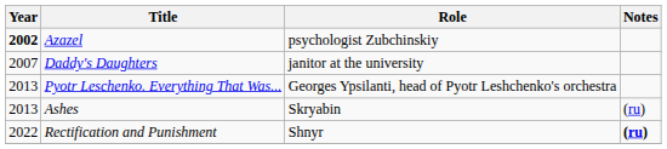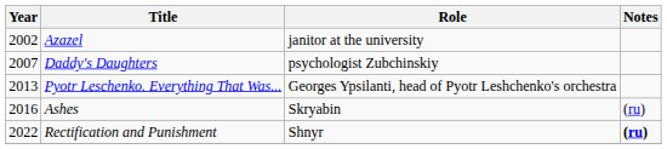 <table class="wikitable sortable">
 <tr>
 <th>Year</th>
 <th>Title</th>
 <th>Role</th>
 <th>Notes</th>
 </tr>
 <tr>
-<td><strong>2002</strong></td>
+<td>2002</td>
 <td><em><a href='#'>Azazel</a></em></td>
-<td>psychologist Zubchinskiy</td>
+<td>janitor at the university</td>
 <td></td>
 </tr>
 <tr>
 <td>2007</td>
 <td><em><a href='#'>Daddy's Daughters</a></em></td>
-<td>janitor at the university</td>
+<td>psychologist Zubchinskiy</td>
 <td></td>
 </tr>
 <tr>
 <td>2013</td>
 <td><em><a href='#'>Pyotr Leschenko. Everything That Was...</a></em></td>
 <td>Georges Ypsilanti, head of Pyotr Leshchenko's orchestra</td>
 <td></td>
 </tr>
 <tr>
-<td>2013</td>
+<td>2016</td>
 <td><em>Ashes</em></td>
 <td>Skryabin</td>
 <td>(<a href='#'>ru</a>)</td>
 </tr>
 <tr>
 <td>2022</td>
 <td><em>Rectification and Punishment</em></td>
 <td>Shnyr</td>
 <td><strong>(<a href='#'>ru</a>)</strong></td>
 </tr>
 <tr>
 </tr>
 </table>
